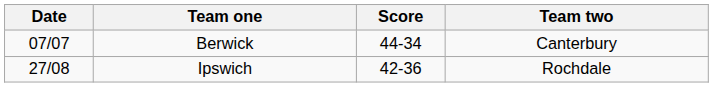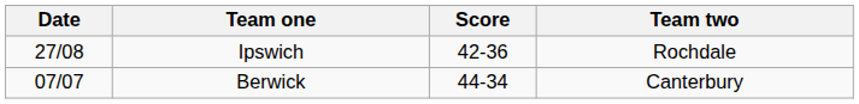 <table class="wikitable" style="text-align: center">
 <tr>
 <th width=80>Date</th>
 <th width=250>Team one</th>
 <th width=80>Score</th>
 <th width=250>Team two</th>
 </tr>
 <tr>
+<td>27/08</td>
+<td>Ipswich</td>
+<td>42-36</td>
+<td>Rochdale</td>
+</tr>
+<tr>
 <td>07/07</td>
 <td>Berwick</td>
 <td>44-34</td>
 <td>Canterbury</td>
 </tr>
-<tr>
-<td>27/08</td>
-<td>Ipswich</td>
-<td>42-36</td>
-<td>Rochdale</td>
-</tr>
 </table>
